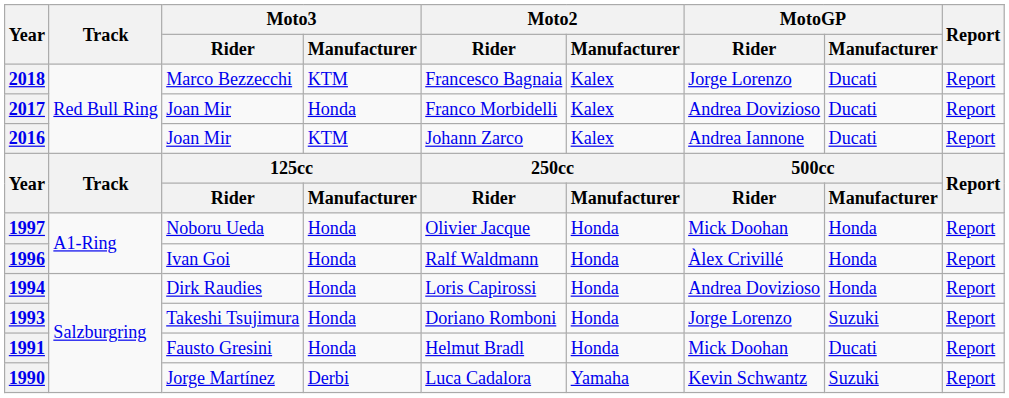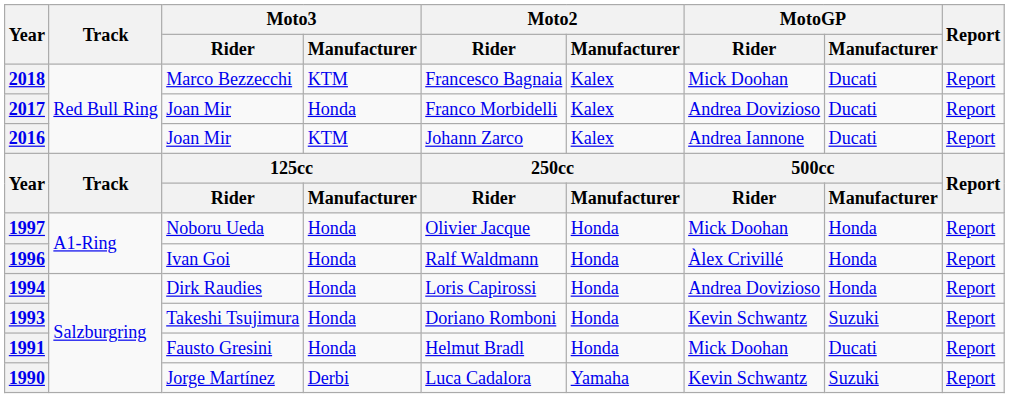 <table class="wikitable" style="font-size: 95%;">
 <tr>
 <th rowspan=2>Year</th>
 <th rowspan=2>Track</th>
 <th colspan=2>Moto3</th>
 <th colspan=2>Moto2</th>
 <th colspan=2>MotoGP</th>
 <th rowspan=2>Report</th>
 </tr>
 <tr>
 <th>Rider</th>
 <th>Manufacturer</th>
 <th>Rider</th>
 <th>Manufacturer</th>
 <th>Rider</th>
 <th>Manufacturer</th>
 </tr>
 <tr>
 <th><a href='#'>2018</a></th>
 <td rowspan="3"><a href='#'>Red Bull Ring</a></td>
 <td> <a href='#'>Marco Bezzecchi</a></td>
 <td><a href='#'>KTM</a></td>
 <td> <a href='#'>Francesco Bagnaia</a></td>
 <td><a href='#'>Kalex</a></td>
-<td> <a href='#'>Jorge Lorenzo</a></td>
+<td> <a href='#'>Mick Doohan</a></td>
 <td><a href='#'>Ducati</a></td>
 <td><a href='#'>Report</a></td>
 </tr>
 <tr>
 <th><a href='#'>2017</a></th>
 <td> <a href='#'>Joan Mir</a></td>
 <td><a href='#'>Honda</a></td>
 <td> <a href='#'>Franco Morbidelli</a></td>
 <td><a href='#'>Kalex</a></td>
 <td> <a href='#'>Andrea Dovizioso</a></td>
 <td><a href='#'>Ducati</a></td>
 <td><a href='#'>Report</a></td>
 </tr>
 <tr>
 <th><a href='#'>2016</a></th>
 <td> <a href='#'>Joan Mir</a></td>
 <td><a href='#'>KTM</a></td>
 <td> <a href='#'>Johann Zarco</a></td>
 <td><a href='#'>Kalex</a></td>
 <td> <a href='#'>Andrea Iannone</a></td>
 <td><a href='#'>Ducati</a></td>
 <td><a href='#'>Report</a></td>
 </tr>
 <tr>
 <th rowspan=2>Year</th>
 <th rowspan=2>Track</th>
 <th colspan=2>125cc</th>
 <th colspan=2>250cc</th>
 <th colspan=2>500cc</th>
 <th rowspan=2>Report</th>
 </tr>
 <tr>
 <th>Rider</th>
 <th>Manufacturer</th>
 <th>Rider</th>
 <th>Manufacturer</th>
 <th>Rider</th>
 <th>Manufacturer</th>
 </tr>
 <tr>
 <th><a href='#'>1997</a></th>
 <td rowspan="2"><a href='#'>A1-Ring</a></td>
 <td> <a href='#'>Noboru Ueda</a></td>
 <td><a href='#'>Honda</a></td>
 <td> <a href='#'>Olivier Jacque</a></td>
 <td><a href='#'>Honda</a></td>
 <td> <a href='#'>Mick Doohan</a></td>
 <td><a href='#'>Honda</a></td>
 <td><a href='#'>Report</a></td>
 </tr>
 <tr>
 <th><a href='#'>1996</a></th>
 <td> <a href='#'>Ivan Goi</a></td>
 <td><a href='#'>Honda</a></td>
 <td> <a href='#'>Ralf Waldmann</a></td>
 <td><a href='#'>Honda</a></td>
 <td> <a href='#'>Àlex Crivillé</a></td>
 <td><a href='#'>Honda</a></td>
 <td><a href='#'>Report</a></td>
 </tr>
 <tr>
 <th><a href='#'>1994</a></th>
 <td rowspan="4"><a href='#'>Salzburgring</a></td>
 <td> <a href='#'>Dirk Raudies</a></td>
 <td><a href='#'>Honda</a></td>
 <td> <a href='#'>Loris Capirossi</a></td>
 <td><a href='#'>Honda</a></td>
 <td> <a href='#'>Andrea Dovizioso</a></td>
 <td><a href='#'>Honda</a></td>
 <td><a href='#'>Report</a></td>
 </tr>
 <tr>
 <th><a href='#'>1993</a></th>
 <td> <a href='#'>Takeshi Tsujimura</a></td>
 <td><a href='#'>Honda</a></td>
 <td> <a href='#'>Doriano Romboni</a></td>
 <td><a href='#'>Honda</a></td>
-<td> <a href='#'>Jorge Lorenzo</a></td>
+<td> <a href='#'>Kevin Schwantz</a></td>
 <td><a href='#'>Suzuki</a></td>
 <td><a href='#'>Report</a></td>
 </tr>
 <tr>
 <th><a href='#'>1991</a></th>
 <td> <a href='#'>Fausto Gresini</a></td>
 <td><a href='#'>Honda</a></td>
 <td> <a href='#'>Helmut Bradl</a></td>
 <td><a href='#'>Honda</a></td>
 <td> <a href='#'>Mick Doohan</a></td>
 <td><a href='#'>Ducati</a></td>
 <td><a href='#'>Report</a></td>
 </tr>
 <tr>
 <th><a href='#'>1990</a></th>
 <td> <a href='#'>Jorge Martínez</a></td>
 <td><a href='#'>Derbi</a></td>
 <td> <a href='#'>Luca Cadalora</a></td>
 <td><a href='#'>Yamaha</a></td>
 <td> <a href='#'>Kevin Schwantz</a></td>
 <td><a href='#'>Suzuki</a></td>
 <td><a href='#'>Report</a></td>
 </tr>
 </table>
